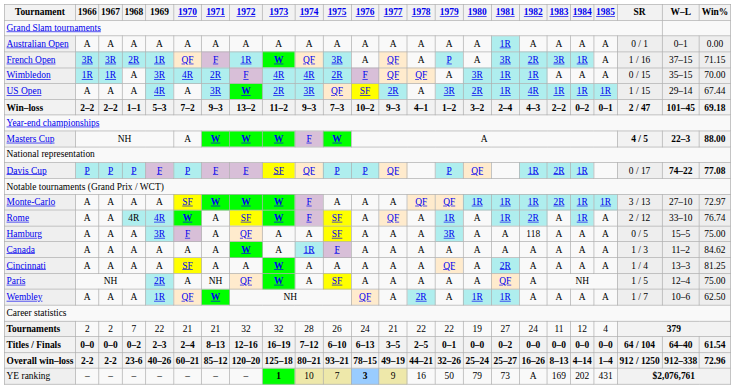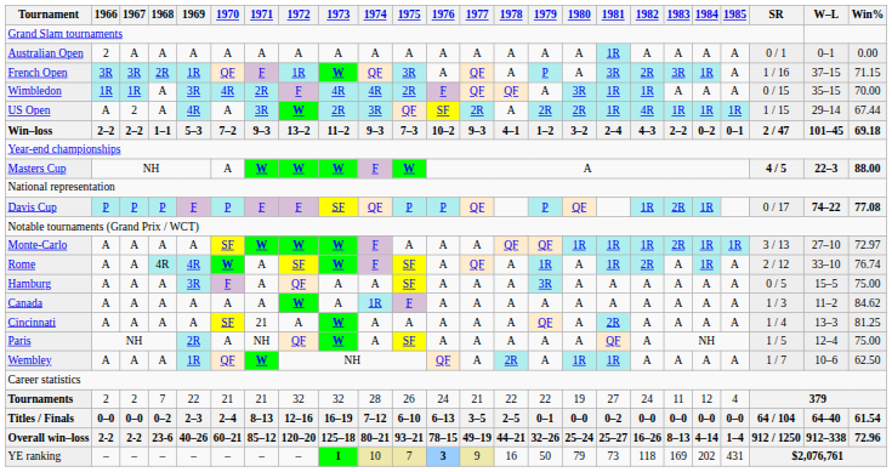 <table class=wikitable style=text-align:center;font-size:88%>
 <tr>
 <th>Tournament</th>
 <th>1966</th>
 <th>1967</th>
 <th>1968</th>
 <th>1969</th>
 <th><a href='#'>1970</a></th>
 <th><a href='#'>1971</a></th>
 <th><a href='#'>1972</a></th>
 <th><a href='#'>1973</a></th>
 <th><a href='#'>1974</a></th>
 <th><a href='#'>1975</a></th>
 <th><a href='#'>1976</a></th>
 <th><a href='#'>1977</a></th>
 <th><a href='#'>1978</a></th>
 <th><a href='#'>1979</a></th>
 <th><a href='#'>1980</a></th>
 <th><a href='#'>1981</a></th>
 <th><a href='#'>1982</a></th>
 <th><a href='#'>1983</a></th>
 <th><a href='#'>1984</a></th>
 <th><a href='#'>1985</a></th>
 <th>SR</th>
 <th>W–L</th>
 <th>Win%</th>
 </tr>
 <tr>
 <td colspan="22" style="text-align:left"><a href='#'>Grand Slam tournaments</a></td>
 </tr>
 <tr>
 <td style="background:#efefef;" align=left><a href='#'>Australian Open</a></td>
-<td>A</td>
+<td>2</td>
 <td>A</td>
 <td>A</td>
 <td>A</td>
 <td>A</td>
 <td>A</td>
 <td>A</td>
 <td>A</td>
 <td>A</td>
 <td>A</td>
 <td>A</td>
 <td>A</td>
 <td>A</td>
 <td>A</td>
 <td>A</td>
 <td style="background:#afeeee;"><a href='#'>1R</a></td>
 <td>A</td>
 <td>A</td>
 <td>A</td>
 <td>A</td>
 <td style="background:#eeeeee;">0 / 1</td>
 <td style="background:#eeeeee;">0–1</td>
 <td style="background:#eeeeee;">0.00</td>
 </tr>
 <tr>
 <td style="background:#efefef;" align=left><a href='#'>French Open</a></td>
 <td style="background:#afeeee;"><a href='#'>3R</a></td>
 <td style="background:#afeeee;"><a href='#'>3R</a></td>
 <td style="background:#afeeee;"><a href='#'>2R</a></td>
 <td style="background:#afeeee;"><a href='#'>1R</a></td>
 <td style="background:#ffebcd;"><a href='#'>QF</a></td>
 <td style="background:#d8bfd8;"><a href='#'>F</a></td>
 <td style="background:#afeeee;"><a href='#'>1R</a></td>
 <td style="background:lime;"><a href='#'><strong>W</strong></a></td>
 <td style="background:#ffebcd;"><a href='#'>QF</a></td>
 <td style="background:#afeeee;"><a href='#'>3R</a></td>
 <td>A</td>
 <td style="background:#ffebcd;"><a href='#'>QF</a></td>
 <td>A</td>
 <td style="background:#afeeee;"><a href='#'>P</a></td>
 <td>A</td>
 <td style="background:#afeeee;"><a href='#'>3R</a></td>
 <td style="background:#afeeee;"><a href='#'>2R</a></td>
 <td style="background:#afeeee;"><a href='#'>3R</a></td>
 <td style="background:#afeeee;"><a href='#'>1R</a></td>
 <td>A</td>
 <td style="background:#eeeeee;">1 / 16</td>
 <td style="background:#eeeeee;">37–15</td>
 <td style="background:#eeeeee;">71.15</td>
 </tr>
 <tr>
 <td style="background:#efefef;" align=left><a href='#'>Wimbledon</a></td>
 <td style="background:#afeeee;"><a href='#'>1R</a></td>
 <td style="background:#afeeee;"><a href='#'>1R</a></td>
 <td>A</td>
 <td style="background:#afeeee;"><a href='#'>3R</a></td>
 <td style="background:#afeeee;"><a href='#'>4R</a></td>
 <td style="background:#afeeee;"><a href='#'>2R</a></td>
 <td style="background:#d8bfd8;"><a href='#'>F</a></td>
 <td style="background:#afeeee;"><a href='#'>4R</a></td>
 <td style="background:#afeeee;"><a href='#'>4R</a></td>
 <td style="background:#afeeee;"><a href='#'>2R</a></td>
 <td style="background:#d8bfd8;"><a href='#'>F</a></td>
 <td style="background:#ffebcd;"><a href='#'>QF</a></td>
 <td style="background:#ffebcd;"><a href='#'>QF</a></td>
 <td>A</td>
 <td style="background:#afeeee;"><a href='#'>3R</a></td>
 <td style="background:#afeeee;"><a href='#'>1R</a></td>
 <td style="background:#afeeee;"><a href='#'>1R</a></td>
 <td>A</td>
 <td>A</td>
 <td>A</td>
 <td style="background:#eeeeee;">0 / 15</td>
 <td style="background:#eeeeee;">35–15</td>
 <td style="background:#eeeeee;">70.00</td>
 </tr>
 <tr>
 <td style="background:#efefef;" align=left><a href='#'>US Open</a></td>
 <td>A</td>
-<td>A</td>
+<td>2</td>
 <td>A</td>
 <td style="background:#afeeee;"><a href='#'>4R</a></td>
 <td>A</td>
 <td style="background:#afeeee;"><a href='#'>3R</a></td>
 <td style="background:lime;"><a href='#'><strong>W</strong></a></td>
 <td style="background:#afeeee;"><a href='#'>2R</a></td>
 <td style="background:#afeeee;"><a href='#'>3R</a></td>
 <td style="background:#ffebcd;"><a href='#'>QF</a></td>
 <td bgcolor=yellow><a href='#'>SF</a></td>
 <td style="background:#afeeee;"><a href='#'>2R</a></td>
 <td>A</td>
-<td style="background:#afeeee;"><a href='#'>3R</a></td>
+<td style="background:#afeeee;"><a href='#'>2R</a></td>
 <td style="background:#afeeee;"><a href='#'>2R</a></td>
 <td style="background:#afeeee;"><a href='#'>1R</a></td>
 <td style="background:#afeeee;"><a href='#'>4R</a></td>
 <td style="background:#afeeee;"><a href='#'>1R</a></td>
 <td style="background:#afeeee;"><a href='#'>1R</a></td>
 <td style="background:#afeeee;"><a href='#'>1R</a></td>
 <td style="background:#eeeeee;">1 / 15</td>
 <td style="background:#eeeeee;">29–14</td>
 <td style="background:#eeeeee;">67.44</td>
 </tr>
 <tr>
 <th style=text-align:left>Win–loss</th>
 <th>2–2</th>
 <th>2–2</th>
 <th>1–1</th>
 <th>5–3</th>
 <th>7–2</th>
 <th>9–3</th>
 <th>13–2</th>
 <th>11–2</th>
 <th>9–3</th>
 <th>7–3</th>
 <th>10–2</th>
 <th>9–3</th>
 <th>4–1</th>
 <th>1–2</th>
 <th>3–2</th>
 <th>2–4</th>
 <th>4–3</th>
 <th>2–2</th>
 <th>0–2</th>
 <th>0–1</th>
 <th>2 / 47</th>
 <th>101–45</th>
 <th>69.18</th>
 </tr>
 <tr>
 <td colspan="24" style="text-align:left"><a href='#'>Year-end championships</a></td>
 </tr>
 <tr>
 <td style="background:#efefef;" align=left><a href='#'>Masters Cup</a></td>
 <td colspan="4">NH</td>
 <td colspan="1">A</td>
 <td style="background:lime;"><a href='#'><strong>W</strong></a></td>
 <td style="background:lime;"><a href='#'><strong>W</strong></a></td>
 <td style="background:lime;"><a href='#'><strong>W</strong></a></td>
 <td style="background:#d8bfd8;"><a href='#'>F</a></td>
 <td style="background:lime;"><a href='#'><strong>W</strong></a></td>
 <td colspan="10">A</td>
 <th>4 / 5</th>
 <th>22–3</th>
 <th>88.00</th>
 </tr>
 <tr>
 <td colspan="24" style="text-align:left">National representation</td>
 </tr>
 <tr>
 <td style="background:#efefef;" align=left><a href='#'>Davis Cup</a></td>
 <td style="background:#afeeee;"><a href='#'>P</a></td>
 <td style="background:#afeeee;"><a href='#'>P</a></td>
 <td style="background:#afeeee;"><a href='#'>P</a></td>
 <td style="background:#d8bfd8;"><a href='#'>F</a></td>
 <td style="background:#afeeee;"><a href='#'>P</a></td>
 <td style="background:#d8bfd8;"><a href='#'>F</a></td>
 <td style="background:#d8bfd8;"><a href='#'>F</a></td>
 <td bgcolor=yellow><a href='#'>SF</a></td>
 <td style="background:#ffebcd;"><a href='#'>QF</a></td>
 <td style="background:#afeeee;"><a href='#'>P</a></td>
 <td style="background:#afeeee;"><a href='#'>P</a></td>
 <td style="background:#ffebcd;"><a href='#'>QF</a></td>
 <td></td>
 <td style="background:#afeeee;"><a href='#'>P</a></td>
 <td style="background:#ffebcd;"><a href='#'>QF</a></td>
 <td></td>
 <td style="background:#afeeee;"><a href='#'>1R</a></td>
 <td style="background:#afeeee;"><a href='#'>2R</a></td>
 <td style="background:#afeeee;"><a href='#'>1R</a></td>
 <td></td>
 <td style="background:#eeeeee;">0 / 17</td>
 <th>74–22</th>
 <th>77.08</th>
 </tr>
 <tr>
 <td colspan="24" style="text-align:left">Notable tournaments (Grand Prix / WCT)</td>
 </tr>
 <tr>
 <td bgcolor=efefef align=left><a href='#'>Monte-Carlo</a></td>
 <td>A</td>
 <td>A</td>
 <td>A</td>
 <td>A</td>
 <td bgcolor=yellow><a href='#'>SF</a></td>
 <td style="background:lime;"><a href='#'><strong>W</strong></a></td>
 <td style="background:lime;"><a href='#'><strong>W</strong></a></td>
 <td style="background:lime;"><a href='#'><strong>W</strong></a></td>
 <td style="background:#d8bfd8;"><a href='#'>F</a></td>
 <td>A</td>
 <td>A</td>
 <td>A</td>
 <td style="background:#ffebcd;"><a href='#'>QF</a></td>
 <td style="background:#ffebcd;"><a href='#'>QF</a></td>
 <td style="background:#afeeee;"><a href='#'>1R</a></td>
 <td style="background:#afeeee;"><a href='#'>1R</a></td>
 <td style="background:#afeeee;"><a href='#'>1R</a></td>
 <td style="background:#afeeee;"><a href='#'>2R</a></td>
 <td style="background:#afeeee;"><a href='#'>1R</a></td>
 <td style="background:#afeeee;"><a href='#'>1R</a></td>
 <td style="background:#eeeeee;">3 / 13</td>
 <td style="background:#eeeeee;">27–10</td>
 <td style="background:#eeeeee;">72.97</td>
 </tr>
 <tr>
 <td bgcolor=efefef align=left><a href='#'>Rome</a></td>
 <td>A</td>
 <td>A</td>
 <td style="background:#afeeee;">4R</td>
 <td style="background:#afeeee;"><a href='#'>4R</a></td>
 <td style="background:lime;"><a href='#'><strong>W</strong></a></td>
 <td>A</td>
 <td bgcolor=yellow><a href='#'>SF</a></td>
 <td style="background:lime;"><a href='#'><strong>W</strong></a></td>
 <td style="background:#d8bfd8;"><a href='#'>F</a></td>
 <td bgcolor=yellow><a href='#'>SF</a></td>
 <td>A</td>
 <td style="background:#ffebcd;"><a href='#'>QF</a></td>
 <td>A</td>
 <td style="background:#afeeee;"><a href='#'>1R</a></td>
 <td>A</td>
 <td style="background:#afeeee;"><a href='#'>1R</a></td>
 <td style="background:#afeeee;"><a href='#'>2R</a></td>
 <td>A</td>
 <td style="background:#afeeee;"><a href='#'>1R</a></td>
 <td>A</td>
 <td style="background:#eeeeee;">2 / 12</td>
 <td style="background:#eeeeee;">33–10</td>
 <td style="background:#eeeeee;">76.74</td>
 </tr>
 <tr>
 <td bgcolor=efefef align=left><a href='#'>Hamburg</a></td>
 <td>A</td>
 <td>A</td>
 <td>A</td>
 <td style="background:#afeeee;"><a href='#'>3R</a></td>
 <td style="background:#d8bfd8;"><a href='#'>F</a></td>
 <td>A</td>
 <td style="background:#ffebcd;"><a href='#'>QF</a></td>
 <td>A</td>
 <td>A</td>
 <td bgcolor=yellow><a href='#'>SF</a></td>
 <td>A</td>
 <td>A</td>
 <td>A</td>
 <td style="background:#afeeee;"><a href='#'>3R</a></td>
 <td>A</td>
 <td>A</td>
-<td>118</td>
+<td>A</td>
 <td>A</td>
 <td>A</td>
 <td>A</td>
 <td style="background:#eeeeee;">0 / 5</td>
 <td style="background:#eeeeee;">15–5</td>
 <td style="background:#eeeeee;">75.00</td>
 </tr>
 <tr>
 <td bgcolor=efefef align=left><a href='#'>Canada</a></td>
 <td>A</td>
 <td>A</td>
 <td>A</td>
 <td>A</td>
 <td>A</td>
 <td>A</td>
 <td style="background:lime;"><a href='#'><strong>W</strong></a></td>
 <td>A</td>
 <td style="background:#afeeee;"><a href='#'>1R</a></td>
 <td style="background:#d8bfd8;"><a href='#'>F</a></td>
 <td>A</td>
 <td>A</td>
 <td>A</td>
 <td>A</td>
 <td>A</td>
 <td>A</td>
 <td>A</td>
 <td>A</td>
 <td>A</td>
 <td>A</td>
 <td style="background:#eeeeee;">1 / 3</td>
 <td style="background:#eeeeee;">11–2</td>
 <td style="background:#eeeeee;">84.62</td>
 </tr>
 <tr>
 <td bgcolor=efefef align=left><a href='#'>Cincinnati</a></td>
 <td>A</td>
 <td>A</td>
 <td>A</td>
 <td>A</td>
 <td bgcolor=yellow><a href='#'>SF</a></td>
-<td>A</td>
+<td>21</td>
 <td>A</td>
 <td style="background:lime;"><a href='#'><strong>W</strong></a></td>
 <td>A</td>
 <td>A</td>
 <td>A</td>
 <td>A</td>
 <td>A</td>
 <td style="background:#ffebcd;"><a href='#'>QF</a></td>
 <td>A</td>
 <td style="background:#afeeee;"><a href='#'>2R</a></td>
 <td>A</td>
 <td>A</td>
 <td>A</td>
 <td>A</td>
 <td style="background:#eeeeee;">1 / 4</td>
 <td style="background:#eeeeee;">13–3</td>
 <td style="background:#eeeeee;">81.25</td>
 </tr>
 <tr>
 <td bgcolor=efefef align=left><a href='#'>Paris</a></td>
 <td colspan="3">NH</td>
 <td style="background:#afeeee;"><a href='#'>2R</a></td>
 <td>A</td>
 <td colspan="1">NH</td>
 <td style="background:#ffebcd;"><a href='#'>QF</a></td>
 <td style="background:lime;"><a href='#'><strong>W</strong></a></td>
 <td>A</td>
 <td bgcolor=yellow><a href='#'>SF</a></td>
 <td>A</td>
 <td>A</td>
 <td>A</td>
 <td>A</td>
 <td>A</td>
 <td style="background:#ffebcd;"><a href='#'>QF</a></td>
 <td>A</td>
 <td colspan="3">NH</td>
 <td style="background:#eeeeee;">1 / 5</td>
 <td style="background:#eeeeee;">12–4</td>
 <td style="background:#eeeeee;">75.00</td>
 </tr>
 <tr>
 <td bgcolor=efefef align=left><a href='#'>Wembley</a></td>
 <td>A</td>
 <td>A</td>
 <td>A</td>
 <td style="background:#afeeee;"><a href='#'>1R</a></td>
 <td style="background:#ffebcd;"><a href='#'>QF</a></td>
 <td style="background:lime;"><a href='#'><strong>W</strong></a></td>
 <td colspan="4">NH</td>
 <td style="background:#ffebcd;"><a href='#'>QF</a></td>
 <td>A</td>
 <td style="background:#afeeee;"><a href='#'>2R</a></td>
 <td>A</td>
 <td style="background:#afeeee;"><a href='#'>1R</a></td>
 <td style="background:#afeeee;"><a href='#'>1R</a></td>
 <td>A</td>
 <td>A</td>
 <td>A</td>
 <td>A</td>
 <td style="background:#eeeeee;">1 / 7</td>
 <td style="background:#eeeeee;">10–6</td>
 <td style="background:#eeeeee;">62.50</td>
 </tr>
 <tr>
 <td colspan="24" style="text-align:left">Career statistics</td>
 </tr>
 <tr>
 <td style="background:#efefef;" align=left><strong>Tournaments</strong></td>
 <td>2</td>
 <td>2</td>
 <td>7</td>
 <td>22</td>
 <td>21</td>
 <td>21</td>
 <td>32</td>
 <td>32</td>
 <td>28</td>
 <td>26</td>
 <td>24</td>
 <td>21</td>
 <td>22</td>
 <td>22</td>
 <td>19</td>
 <td>27</td>
 <td>24</td>
 <td>11</td>
 <td>12</td>
 <td>4</td>
 <th colspan=3>379</th>
 </tr>
 <tr>
 <th style=text-align:left>Titles / Finals</th>
 <th>0–0</th>
 <th>0–0</th>
 <th>0–2</th>
 <th>2–3</th>
 <th>2–4</th>
 <th>8–13</th>
 <th>12–16</th>
 <th>16–19</th>
 <th>7–12</th>
 <th>6–10</th>
 <th>6–13</th>
 <th>3–5</th>
 <th>2–5</th>
 <th>0–1</th>
 <th>0–0</th>
 <th>0–2</th>
 <th>0–0</th>
 <th>0–0</th>
 <th>0–0</th>
 <th>0–0</th>
 <th>64 / 104</th>
 <th>64–40</th>
 <th>61.54</th>
 </tr>
 <tr>
 <th style=text-align:left>Overall win–loss</th>
 <th>2-2</th>
 <th>2-2</th>
 <th>23-6</th>
 <th>40–26</th>
 <th>60–21</th>
 <th>85–12</th>
 <th>120–20</th>
 <th>125–18</th>
 <th>80–21</th>
 <th>93–21</th>
 <th>78–15</th>
 <th>49–19</th>
 <th>44–21</th>
 <th>32–26</th>
 <th>25–24</th>
 <th>25–27</th>
 <th>16–26</th>
 <th>8–13</th>
 <th>4–14</th>
 <th>1–4</th>
 <th>912 / 1250</th>
 <th>912–338</th>
 <th>72.96</th>
 </tr>
 <tr>
 <td style="background:#efefef;" align=left>YE ranking</td>
 <td>–</td>
 <td>–</td>
 <td>–</td>
 <td>–</td>
 <td>–</td>
 <td>–</td>
 <td>–</td>
 <td style="background:lime;"><strong>1</strong></td>
 <td bgcolor=#eee8AA>10</td>
 <td bgcolor=#eee8AA>7</td>
 <td bgcolor=99ccff><strong>3</strong></td>
 <td bgcolor=#eee8AA>9</td>
 <td>16</td>
 <td>50</td>
 <td>79</td>
 <td>73</td>
-<td>A</td>
+<td>118</td>
 <td>169</td>
 <td>202</td>
 <td>431</td>
 <th colspan=3>$2,076,761</th>
 </tr>
 </table>
